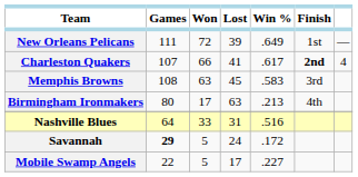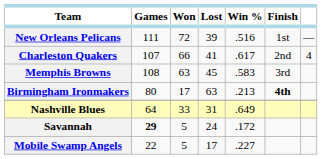 <table class="wikitable sortable plainrowheaders" style="text-align:center;">
 <tr>
 <th scope="col" style="background-color:#ffffff; border-top:#add8e6 5px solid; border-bottom:#add8e6 5px solid">Team</th>
 <th scope="col" style="background-color:#ffffff; border-top:#add8e6 5px solid; border-bottom:#add8e6 5px solid">Games</th>
 <th scope="col" style="background-color:#ffffff; border-top:#add8e6 5px solid; border-bottom:#add8e6 5px solid">Won</th>
 <th scope="col" style="background-color:#ffffff; border-top:#add8e6 5px solid; border-bottom:#add8e6 5px solid">Lost</th>
 <th scope="col" style="background-color:#ffffff; border-top:#add8e6 5px solid; border-bottom:#add8e6 5px solid">Win %</th>
 <th scope="col" style="background-color:#ffffff; border-top:#add8e6 5px solid; border-bottom:#add8e6 5px solid">Finish</th>
 <th scope="col" style="background-color:#ffffff; border-top:#add8e6 5px solid; border-bottom:#add8e6 5px solid"></th>
 </tr>
 <tr>
 <th scope="row" style="text-align:center"><a href='#'>New Orleans Pelicans</a></th>
 <td>111</td>
 <td>72</td>
 <td>39</td>
-<td>.649</td>
+<td>.516</td>
 <td>1st</td>
 <td>—</td>
 </tr>
 <tr>
 <th scope="row" style="text-align:center"><a href='#'>Charleston Quakers</a></th>
 <td>107</td>
 <td>66</td>
 <td>41</td>
 <td>.617</td>
-<td><strong>2nd</strong></td>
+<td>2nd</td>
 <td>4</td>
 </tr>
 <tr>
 <th scope="row" style="text-align:center"><a href='#'>Memphis Browns</a></th>
 <td>108</td>
 <td>63</td>
 <td>45</td>
 <td>.583</td>
 <td>3rd</td>
 <td></td>
 </tr>
 <tr>
 <th scope="row" style="text-align:center"><a href='#'>Birmingham Ironmakers</a></th>
 <td>80</td>
 <td>17</td>
 <td>63</td>
 <td>.213</td>
-<td>4th</td>
+<td><strong>4th</strong></td>
 <td></td>
 </tr>
 <tr>
 </tr>
 <tr style="background-color:#FFFFBB">
 <th scope="row" style="text-align:center; background:#FFFFBB">Nashville Blues</th>
 <td>64</td>
 <td>33</td>
 <td>31</td>
-<td>.516</td>
+<td>.649</td>
 <td></td>
 <td></td>
 </tr>
 <tr>
 <th scope="row" style="text-align:center">Savannah</th>
 <td><strong>29</strong></td>
 <td>5</td>
 <td>24</td>
 <td>.172</td>
 <td></td>
 <td></td>
 </tr>
 <tr>
 <th scope="row" style="text-align:center"><a href='#'>Mobile Swamp Angels</a></th>
 <td>22</td>
 <td>5</td>
 <td>17</td>
 <td>.227</td>
 <td></td>
 <td></td>
 </tr>
 </table>
